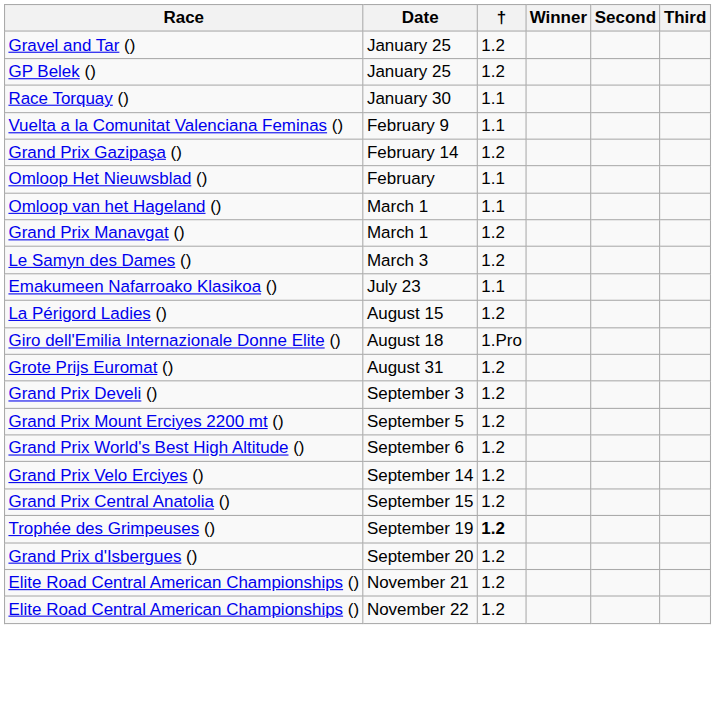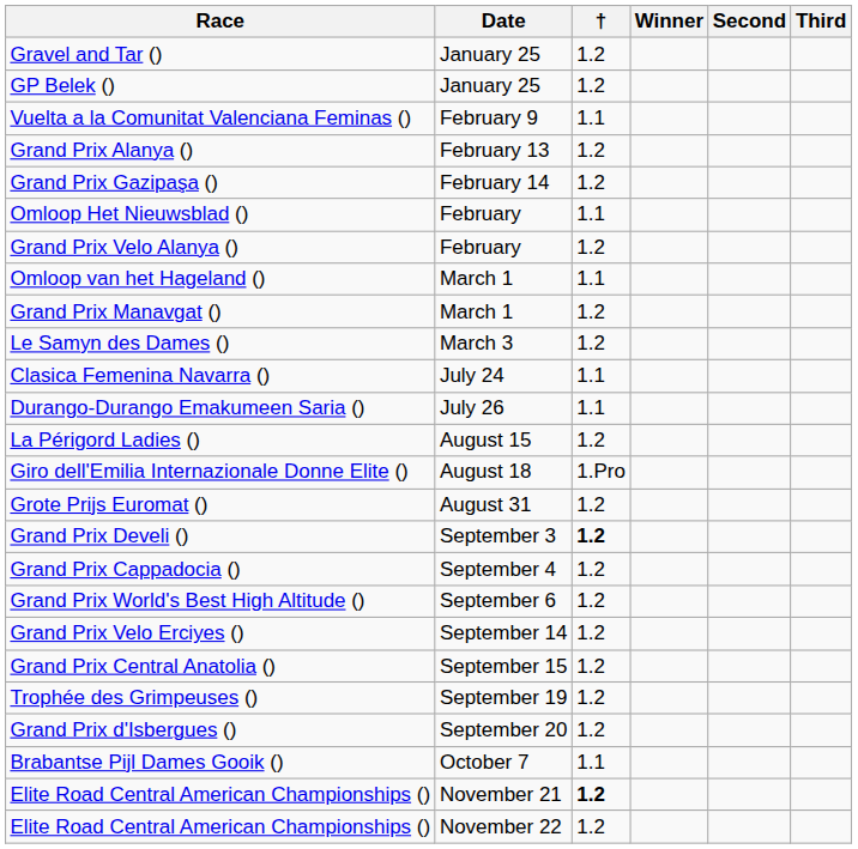 <table class="wikitable sortable">
 <tr>
 <th>Race</th>
 <th>Date</th>
 <th> †</th>
 <th>Winner</th>
 <th>Second</th>
 <th>Third</th>
 </tr>
 <tr>
 <td> <a href='#'>Gravel and Tar</a> ()</td>
 <td>January 25</td>
 <td>1.2</td>
 <td></td>
 <td></td>
 <td></td>
 </tr>
 <tr>
 <td> <a href='#'>GP Belek</a> ()</td>
 <td>January 25</td>
 <td>1.2</td>
 <td></td>
 <td></td>
 <td></td>
 </tr>
 <tr>
-<td> <a href='#'>Race Torquay</a> ()</td>
-<td>January 30</td>
+<td> <a href='#'>Vuelta a la Comunitat Valenciana Feminas</a> ()</td>
+<td>February 9</td>
 <td>1.1</td>
 <td></td>
 <td></td>
 <td></td>
 </tr>
 <tr>
-<td> <a href='#'>Vuelta a la Comunitat Valenciana Feminas</a> ()</td>
-<td>February 9</td>
-<td>1.1</td>
+<td> <a href='#'>Grand Prix Alanya</a> ()</td>
+<td>February 13</td>
+<td>1.2</td>
 <td></td>
 <td></td>
 <td></td>
 </tr>
 <tr>
 <td> <a href='#'>Grand Prix Gazipaşa</a> ()</td>
 <td>February 14</td>
 <td>1.2</td>
 <td></td>
 <td></td>
 <td></td>
 </tr>
 <tr>
 <td> <a href='#'>Omloop Het Nieuwsblad</a> ()</td>
 <td>February</td>
 <td>1.1</td>
+<td></td>
+<td></td>
+<td></td>
+</tr>
+<tr>
+<td> <a href='#'>Grand Prix Velo Alanya</a> ()</td>
+<td>February</td>
+<td>1.2</td>
 <td></td>
 <td></td>
 <td></td>
 </tr>
 <tr>
 <td> <a href='#'>Omloop van het Hageland</a> ()</td>
 <td>March 1</td>
 <td>1.1</td>
 <td></td>
 <td></td>
 <td></td>
 </tr>
 <tr>
 <td> <a href='#'>Grand Prix Manavgat</a> ()</td>
 <td>March 1</td>
 <td>1.2</td>
 <td></td>
 <td></td>
 <td></td>
 </tr>
 <tr>
 <td> <a href='#'>Le Samyn des Dames</a> ()</td>
 <td>March 3</td>
 <td>1.2</td>
 <td></td>
 <td></td>
 <td></td>
 </tr>
 <tr>
-<td> <a href='#'>Emakumeen Nafarroako Klasikoa</a> ()</td>
-<td>July 23</td>
+<td> <a href='#'>Clasica Femenina Navarra</a> ()</td>
+<td>July 24</td>
+<td>1.1</td>
+<td></td>
+<td></td>
+<td></td>
+</tr>
+<tr>
+<td> <a href='#'>Durango-Durango Emakumeen Saria</a> ()</td>
+<td>July 26</td>
 <td>1.1</td>
 <td></td>
 <td></td>
 <td></td>
 </tr>
 <tr>
 <td> <a href='#'>La Périgord Ladies</a> ()</td>
 <td>August 15</td>
 <td>1.2</td>
 <td></td>
 <td></td>
 <td></td>
 </tr>
 <tr>
 <td> <a href='#'>Giro dell'Emilia Internazionale Donne Elite</a> ()</td>
 <td>August 18</td>
 <td>1.Pro</td>
 <td></td>
 <td></td>
 <td></td>
 </tr>
 <tr>
 <td> <a href='#'>Grote Prijs Euromat</a> ()</td>
 <td>August 31</td>
 <td>1.2</td>
 <td></td>
 <td></td>
 <td></td>
 </tr>
 <tr>
 <td> <a href='#'>Grand Prix Develi</a> ()</td>
 <td>September 3</td>
-<td>1.2</td>
+<td><strong>1.2</strong></td>
 <td></td>
 <td></td>
 <td></td>
 </tr>
 <tr>
-<td> <a href='#'>Grand Prix Mount Erciyes 2200 mt</a> ()</td>
-<td>September 5</td>
+<td> <a href='#'>Grand Prix Cappadocia</a> ()</td>
+<td>September 4</td>
 <td>1.2</td>
 <td></td>
 <td></td>
 <td></td>
 </tr>
 <tr>
 <td> <a href='#'>Grand Prix World's Best High Altitude</a> ()</td>
 <td>September 6</td>
 <td>1.2</td>
 <td></td>
 <td></td>
 <td></td>
 </tr>
 <tr>
 <td> <a href='#'>Grand Prix Velo Erciyes</a> ()</td>
 <td>September 14</td>
 <td>1.2</td>
 <td></td>
 <td></td>
 <td></td>
 </tr>
 <tr>
 <td> <a href='#'>Grand Prix Central Anatolia</a> ()</td>
 <td>September 15</td>
 <td>1.2</td>
 <td></td>
 <td></td>
 <td></td>
 </tr>
 <tr>
 <td> <a href='#'>Trophée des Grimpeuses</a> ()</td>
 <td>September 19</td>
-<td><strong>1.2</strong></td>
+<td>1.2</td>
 <td></td>
 <td></td>
 <td></td>
 </tr>
 <tr>
 <td> <a href='#'>Grand Prix d'Isbergues</a> ()</td>
 <td>September 20</td>
 <td>1.2</td>
 <td></td>
 <td></td>
 <td></td>
 </tr>
 <tr>
+<td> <a href='#'>Brabantse Pijl Dames Gooik</a> ()</td>
+<td>October 7</td>
+<td>1.1</td>
+<td></td>
+<td></td>
+<td></td>
+</tr>
+<tr>
 <td> <a href='#'>Elite Road Central American Championships</a> ()</td>
 <td>November 21</td>
-<td>1.2 </td>
+<td><strong>1.2 </strong></td>
 <td></td>
 <td></td>
 <td></td>
 </tr>
 <tr>
 <td> <a href='#'>Elite Road Central American Championships</a> ()</td>
 <td>November 22</td>
 <td>1.2</td>
 <td></td>
 <td></td>
 <td></td>
 </tr>
 </table>
